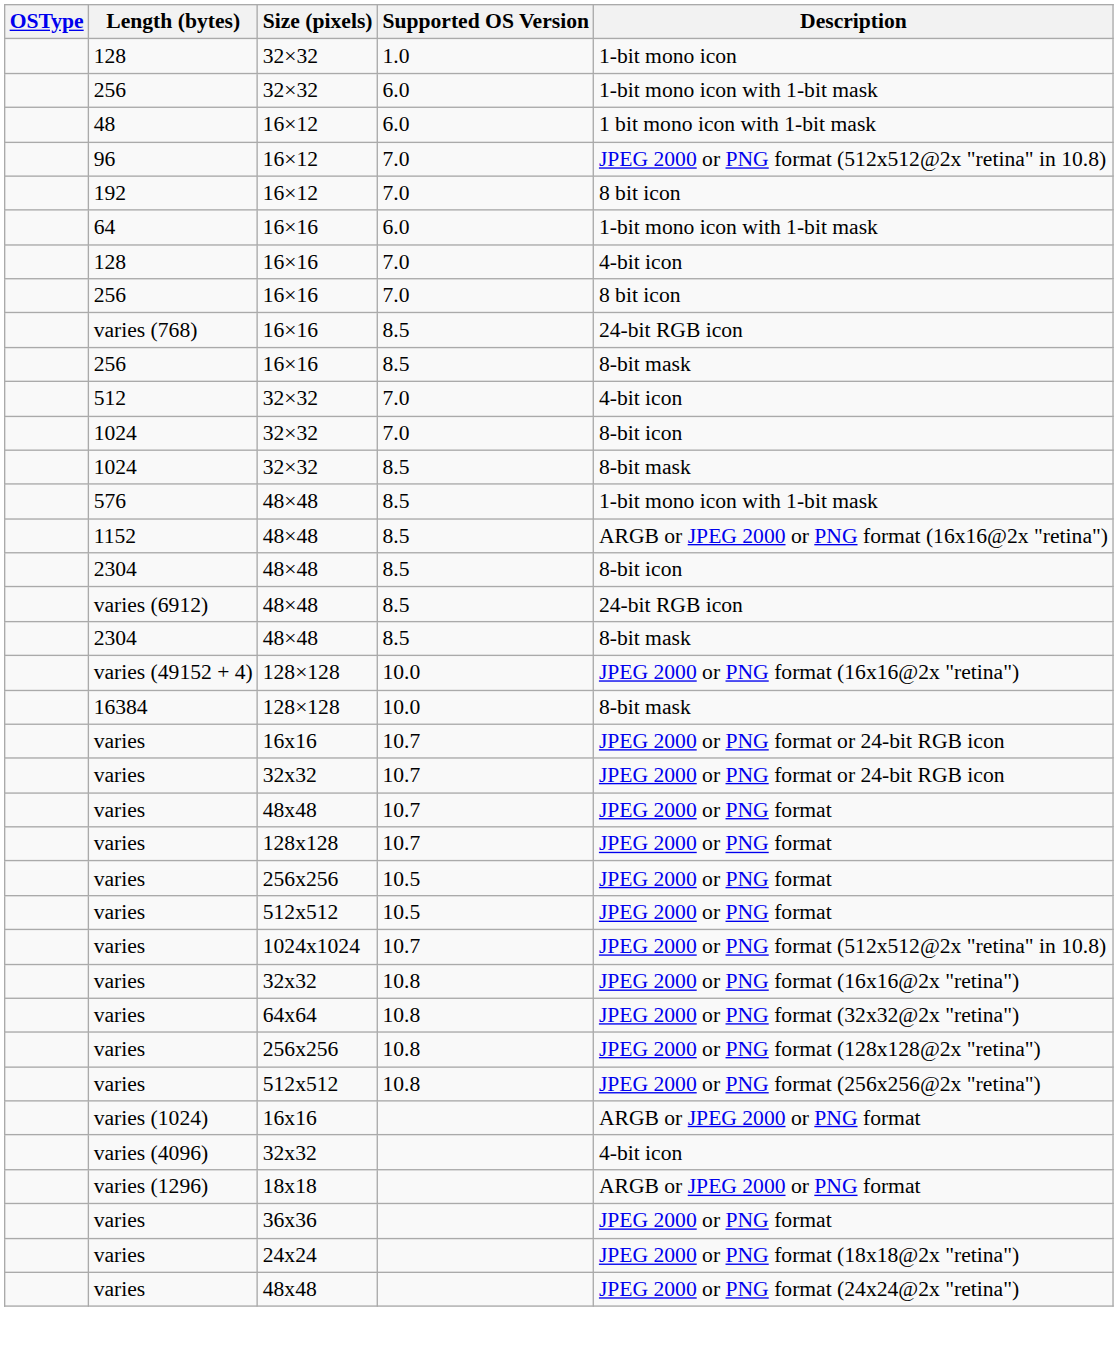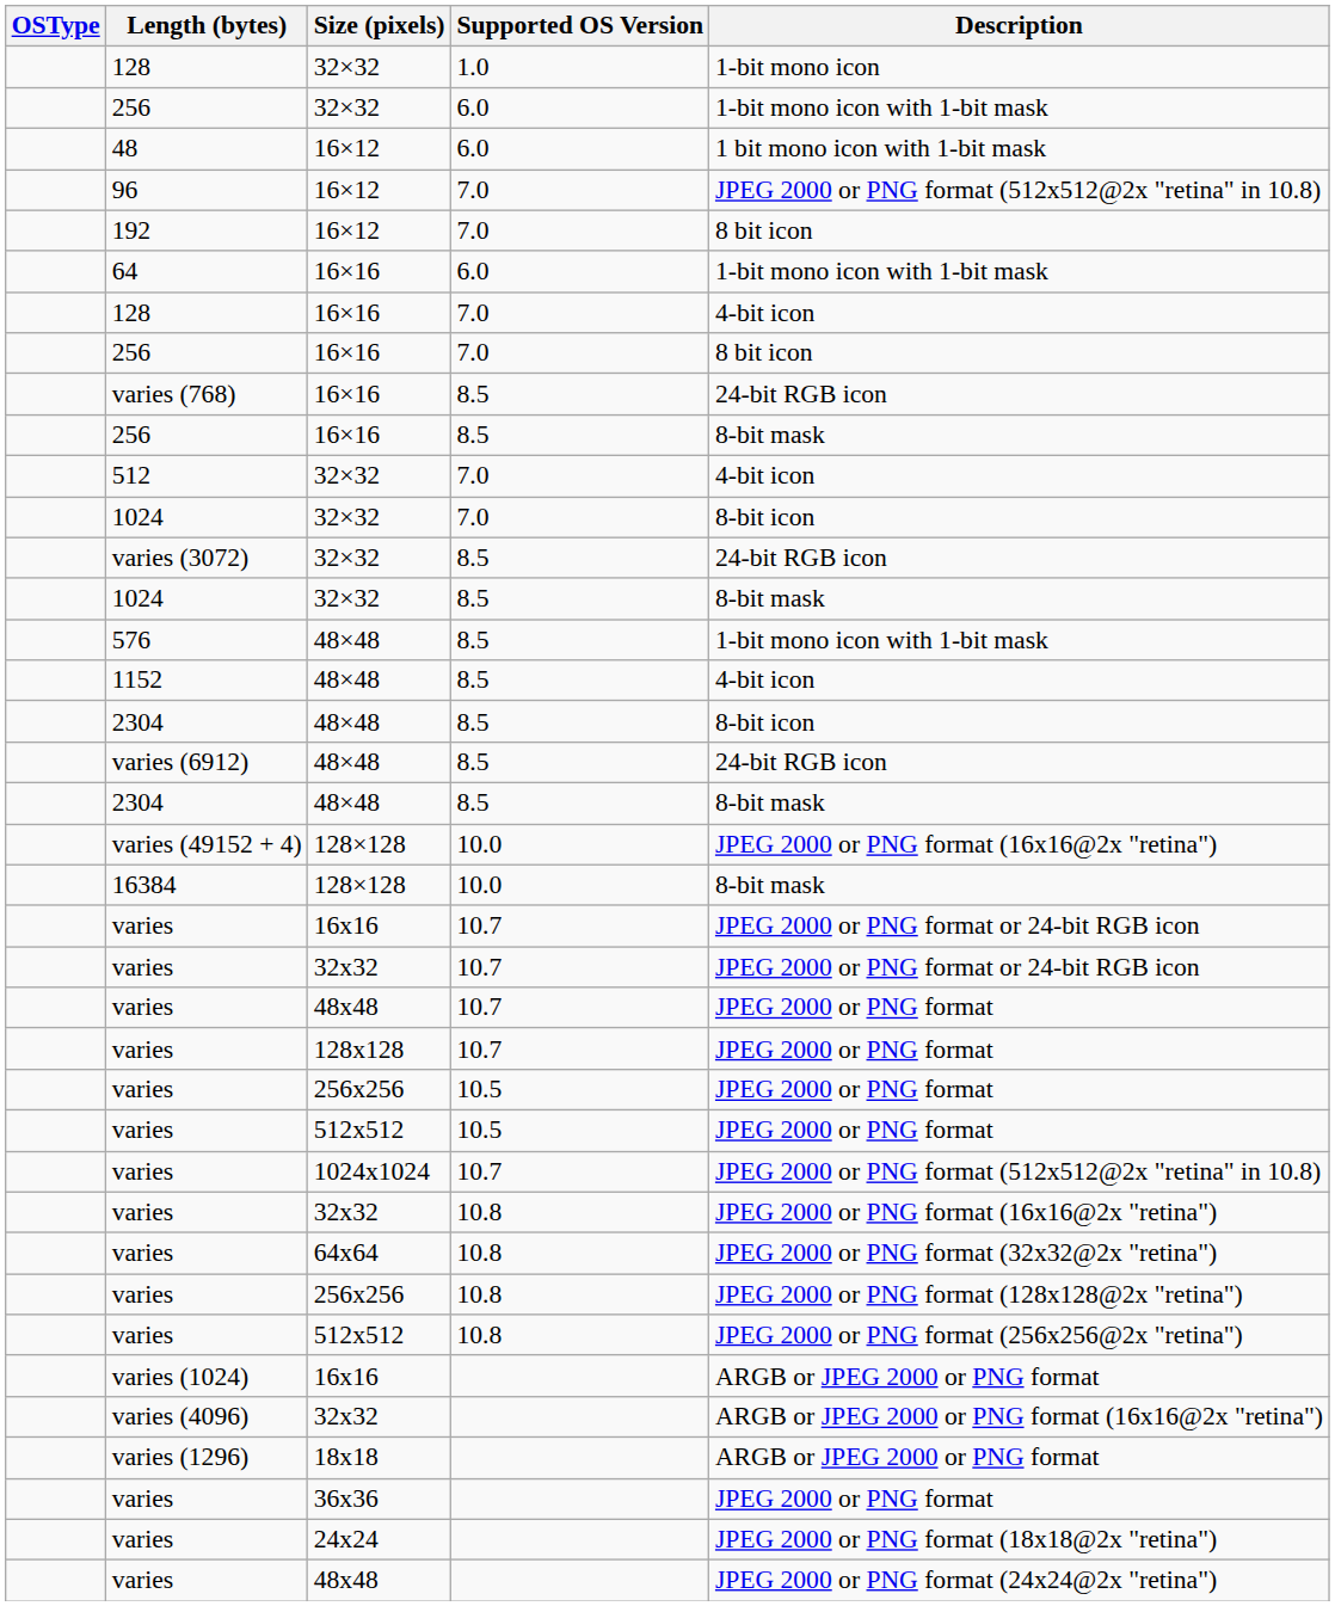 <table class="wikitable sortable" style="clear:right">
 <tr>
 <th><a href='#'>OSType</a></th>
 <th>Length (bytes)</th>
 <th>Size (pixels)</th>
 <th>Supported OS Version</th>
 <th class="unsortable">Description</th>
 </tr>
 <tr>
 <td></td>
 <td>128</td>
 <td>32×32</td>
 <td>1.0</td>
 <td>1-bit mono icon</td>
 </tr>
 <tr>
 <td></td>
 <td>256</td>
 <td>32×32</td>
 <td>6.0</td>
 <td>1-bit mono icon with 1-bit mask</td>
 </tr>
 <tr>
 <td></td>
 <td>48</td>
 <td>16×12</td>
 <td>6.0</td>
 <td>1 bit mono icon with 1-bit mask</td>
 </tr>
 <tr>
 <td></td>
 <td>96</td>
 <td>16×12</td>
 <td>7.0</td>
 <td><a href='#'>JPEG 2000</a> or <a href='#'>PNG</a> format (512x512@2x "retina" in 10.8)</td>
 </tr>
 <tr>
 <td></td>
 <td>192</td>
 <td>16×12</td>
 <td>7.0</td>
 <td>8 bit icon</td>
 </tr>
 <tr>
 <td></td>
 <td>64</td>
 <td>16×16</td>
 <td>6.0</td>
 <td>1-bit mono icon with 1-bit mask</td>
 </tr>
 <tr>
 <td></td>
 <td>128</td>
 <td>16×16</td>
 <td>7.0</td>
 <td>4-bit icon</td>
 </tr>
 <tr>
 <td></td>
 <td>256</td>
 <td>16×16</td>
 <td>7.0</td>
 <td>8 bit icon</td>
 </tr>
 <tr>
 <td></td>
 <td>varies (768)</td>
 <td>16×16</td>
 <td>8.5</td>
 <td>24-bit RGB icon</td>
 </tr>
 <tr>
 <td></td>
 <td>256</td>
 <td>16×16</td>
 <td>8.5</td>
 <td>8-bit mask</td>
 </tr>
 <tr>
 <td></td>
 <td>512</td>
 <td>32×32</td>
 <td>7.0</td>
 <td>4-bit icon</td>
 </tr>
 <tr>
 <td></td>
 <td>1024</td>
 <td>32×32</td>
 <td>7.0</td>
 <td>8-bit icon</td>
 </tr>
 <tr>
 <td></td>
+<td>varies (3072)</td>
+<td>32×32</td>
+<td>8.5</td>
+<td>24-bit RGB icon</td>
+</tr>
+<tr>
+<td></td>
 <td>1024</td>
 <td>32×32</td>
 <td>8.5</td>
 <td>8-bit mask</td>
 </tr>
 <tr>
 <td></td>
 <td>576</td>
 <td>48×48</td>
 <td>8.5</td>
 <td>1-bit mono icon with 1-bit mask</td>
 </tr>
 <tr>
 <td></td>
 <td>1152</td>
 <td>48×48</td>
 <td>8.5</td>
-<td>ARGB or <a href='#'>JPEG 2000</a> or <a href='#'>PNG</a> format (16x16@2x "retina")</td>
+<td>4-bit icon</td>
 </tr>
 <tr>
 <td></td>
 <td>2304</td>
 <td>48×48</td>
 <td>8.5</td>
 <td>8-bit icon</td>
 </tr>
 <tr>
 <td></td>
 <td>varies (6912)</td>
 <td>48×48</td>
 <td>8.5</td>
 <td>24-bit RGB icon</td>
 </tr>
 <tr>
 <td></td>
 <td>2304</td>
 <td>48×48</td>
 <td>8.5</td>
 <td>8-bit mask</td>
 </tr>
 <tr>
 <td></td>
 <td>varies (49152 + 4)</td>
 <td>128×128</td>
 <td>10.0</td>
 <td><a href='#'>JPEG 2000</a> or <a href='#'>PNG</a> format (16x16@2x "retina")</td>
 </tr>
 <tr>
 <td></td>
 <td>16384</td>
 <td>128×128</td>
 <td>10.0</td>
 <td>8-bit mask</td>
 </tr>
 <tr>
 <td></td>
 <td>varies</td>
 <td>16x16</td>
 <td>10.7</td>
 <td><a href='#'>JPEG 2000</a> or <a href='#'>PNG</a> format or 24-bit RGB icon</td>
 </tr>
 <tr>
 <td></td>
 <td>varies</td>
 <td>32x32</td>
 <td>10.7</td>
 <td><a href='#'>JPEG 2000</a> or <a href='#'>PNG</a> format or 24-bit RGB icon</td>
 </tr>
 <tr>
 <td></td>
 <td>varies</td>
 <td>48x48</td>
 <td>10.7</td>
 <td><a href='#'>JPEG 2000</a> or <a href='#'>PNG</a> format</td>
 </tr>
 <tr>
 <td></td>
 <td>varies</td>
 <td>128x128</td>
 <td>10.7</td>
 <td><a href='#'>JPEG 2000</a> or <a href='#'>PNG</a> format</td>
 </tr>
 <tr>
 <td></td>
 <td>varies</td>
 <td>256x256</td>
 <td>10.5</td>
 <td><a href='#'>JPEG 2000</a> or <a href='#'>PNG</a> format</td>
 </tr>
 <tr>
 <td></td>
 <td>varies</td>
 <td>512x512</td>
 <td>10.5</td>
 <td><a href='#'>JPEG 2000</a> or <a href='#'>PNG</a> format</td>
 </tr>
 <tr>
 <td></td>
 <td>varies</td>
 <td>1024x1024</td>
 <td>10.7</td>
 <td><a href='#'>JPEG 2000</a> or <a href='#'>PNG</a> format (512x512@2x "retina" in 10.8)</td>
 </tr>
 <tr>
 <td></td>
 <td>varies</td>
 <td>32x32</td>
 <td>10.8</td>
 <td><a href='#'>JPEG 2000</a> or <a href='#'>PNG</a> format (16x16@2x "retina")</td>
 </tr>
 <tr>
 <td></td>
 <td>varies</td>
 <td>64x64</td>
 <td>10.8</td>
 <td><a href='#'>JPEG 2000</a> or <a href='#'>PNG</a> format (32x32@2x "retina")</td>
 </tr>
 <tr>
 <td></td>
 <td>varies</td>
 <td>256x256</td>
 <td>10.8</td>
 <td><a href='#'>JPEG 2000</a> or <a href='#'>PNG</a> format (128x128@2x "retina")</td>
 </tr>
 <tr>
 <td></td>
 <td>varies</td>
 <td>512x512</td>
 <td>10.8</td>
 <td><a href='#'>JPEG 2000</a> or <a href='#'>PNG</a> format (256x256@2x "retina")</td>
 </tr>
 <tr>
 <td></td>
 <td>varies (1024)</td>
 <td>16x16</td>
 <td></td>
 <td>ARGB or <a href='#'>JPEG 2000</a> or <a href='#'>PNG</a> format</td>
 </tr>
 <tr>
 <td></td>
 <td>varies (4096)</td>
 <td>32x32</td>
 <td></td>
-<td>4-bit icon</td>
+<td>ARGB or <a href='#'>JPEG 2000</a> or <a href='#'>PNG</a> format (16x16@2x "retina")</td>
 </tr>
 <tr>
 <td></td>
 <td>varies (1296)</td>
 <td>18x18</td>
 <td></td>
 <td>ARGB or <a href='#'>JPEG 2000</a> or <a href='#'>PNG</a> format</td>
 </tr>
 <tr>
 <td></td>
 <td>varies</td>
 <td>36x36</td>
 <td></td>
 <td><a href='#'>JPEG 2000</a> or <a href='#'>PNG</a> format</td>
 </tr>
 <tr>
 <td></td>
 <td>varies</td>
 <td>24x24</td>
 <td></td>
 <td><a href='#'>JPEG 2000</a> or <a href='#'>PNG</a> format (18x18@2x "retina")</td>
 </tr>
 <tr>
 <td></td>
 <td>varies</td>
 <td>48x48</td>
 <td></td>
 <td><a href='#'>JPEG 2000</a> or <a href='#'>PNG</a> format (24x24@2x "retina")</td>
 </tr>
 </table>
